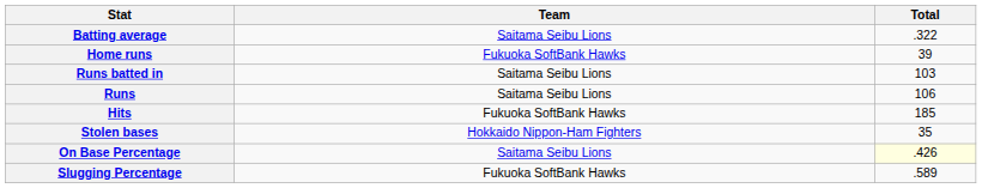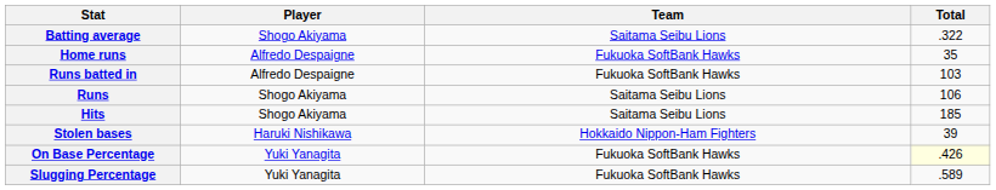 <table class="wikitable" style="text-align:center;">
 <tr>
 <th scope="col" style="width:7%;">Stat</th>
+<th scope="col" style="width:10%;">Player</th>
 <th scope="col" style="width:20%;">Team</th>
 <th scope="col" style="width:3%;">Total</th>
 </tr>
 <tr>
 <th scope="row" style="text-align:center;"><a href='#'>Batting average</a></th>
+<td><a href='#'>Shogo Akiyama</a></td>
 <td><a href='#'>Saitama Seibu Lions</a></td>
 <td>.322</td>
 </tr>
 <tr>
 <th scope="row" style="text-align:center;"><a href='#'>Home runs</a></th>
+<td><a href='#'>Alfredo Despaigne</a></td>
 <td><a href='#'>Fukuoka SoftBank Hawks</a></td>
-<td>39</td>
+<td>35</td>
 </tr>
 <tr>
 <th scope="row" style="text-align:center;"><a href='#'>Runs batted in</a></th>
-<td>Saitama Seibu Lions</td>
+<td>Alfredo Despaigne</td>
+<td>Fukuoka SoftBank Hawks</td>
 <td>103</td>
 </tr>
 <tr>
 <th scope="row" style="text-align:center;"><a href='#'>Runs</a></th>
+<td>Shogo Akiyama</td>
 <td>Saitama Seibu Lions</td>
 <td>106</td>
 </tr>
 <tr>
 <th scope="row" style="text-align:center;"><a href='#'>Hits</a></th>
-<td>Fukuoka SoftBank Hawks</td>
+<td>Shogo Akiyama</td>
+<td>Saitama Seibu Lions</td>
 <td>185</td>
 </tr>
 <tr>
 <th scope="row" style="text-align:center;"><a href='#'>Stolen bases</a></th>
+<td><a href='#'>Haruki Nishikawa</a></td>
 <td><a href='#'>Hokkaido Nippon-Ham Fighters</a></td>
-<td>35</td>
+<td>39</td>
 </tr>
 <tr>
 <th scope="row" style="text-align:center;"><a href='#'>On Base Percentage</a></th>
-<td><a href='#'>Saitama Seibu Lions</a></td>
+<td><a href='#'>Yuki Yanagita</a></td>
+<td>Fukuoka SoftBank Hawks</td>
 <td style="background: lightyellow;">.426</td>
 </tr>
 <tr>
 <th scope="row" style="text-align:center;"><a href='#'>Slugging Percentage</a></th>
+<td>Yuki Yanagita</td>
 <td>Fukuoka SoftBank Hawks</td>
 <td>.589</td>
 </tr>
 </table>
